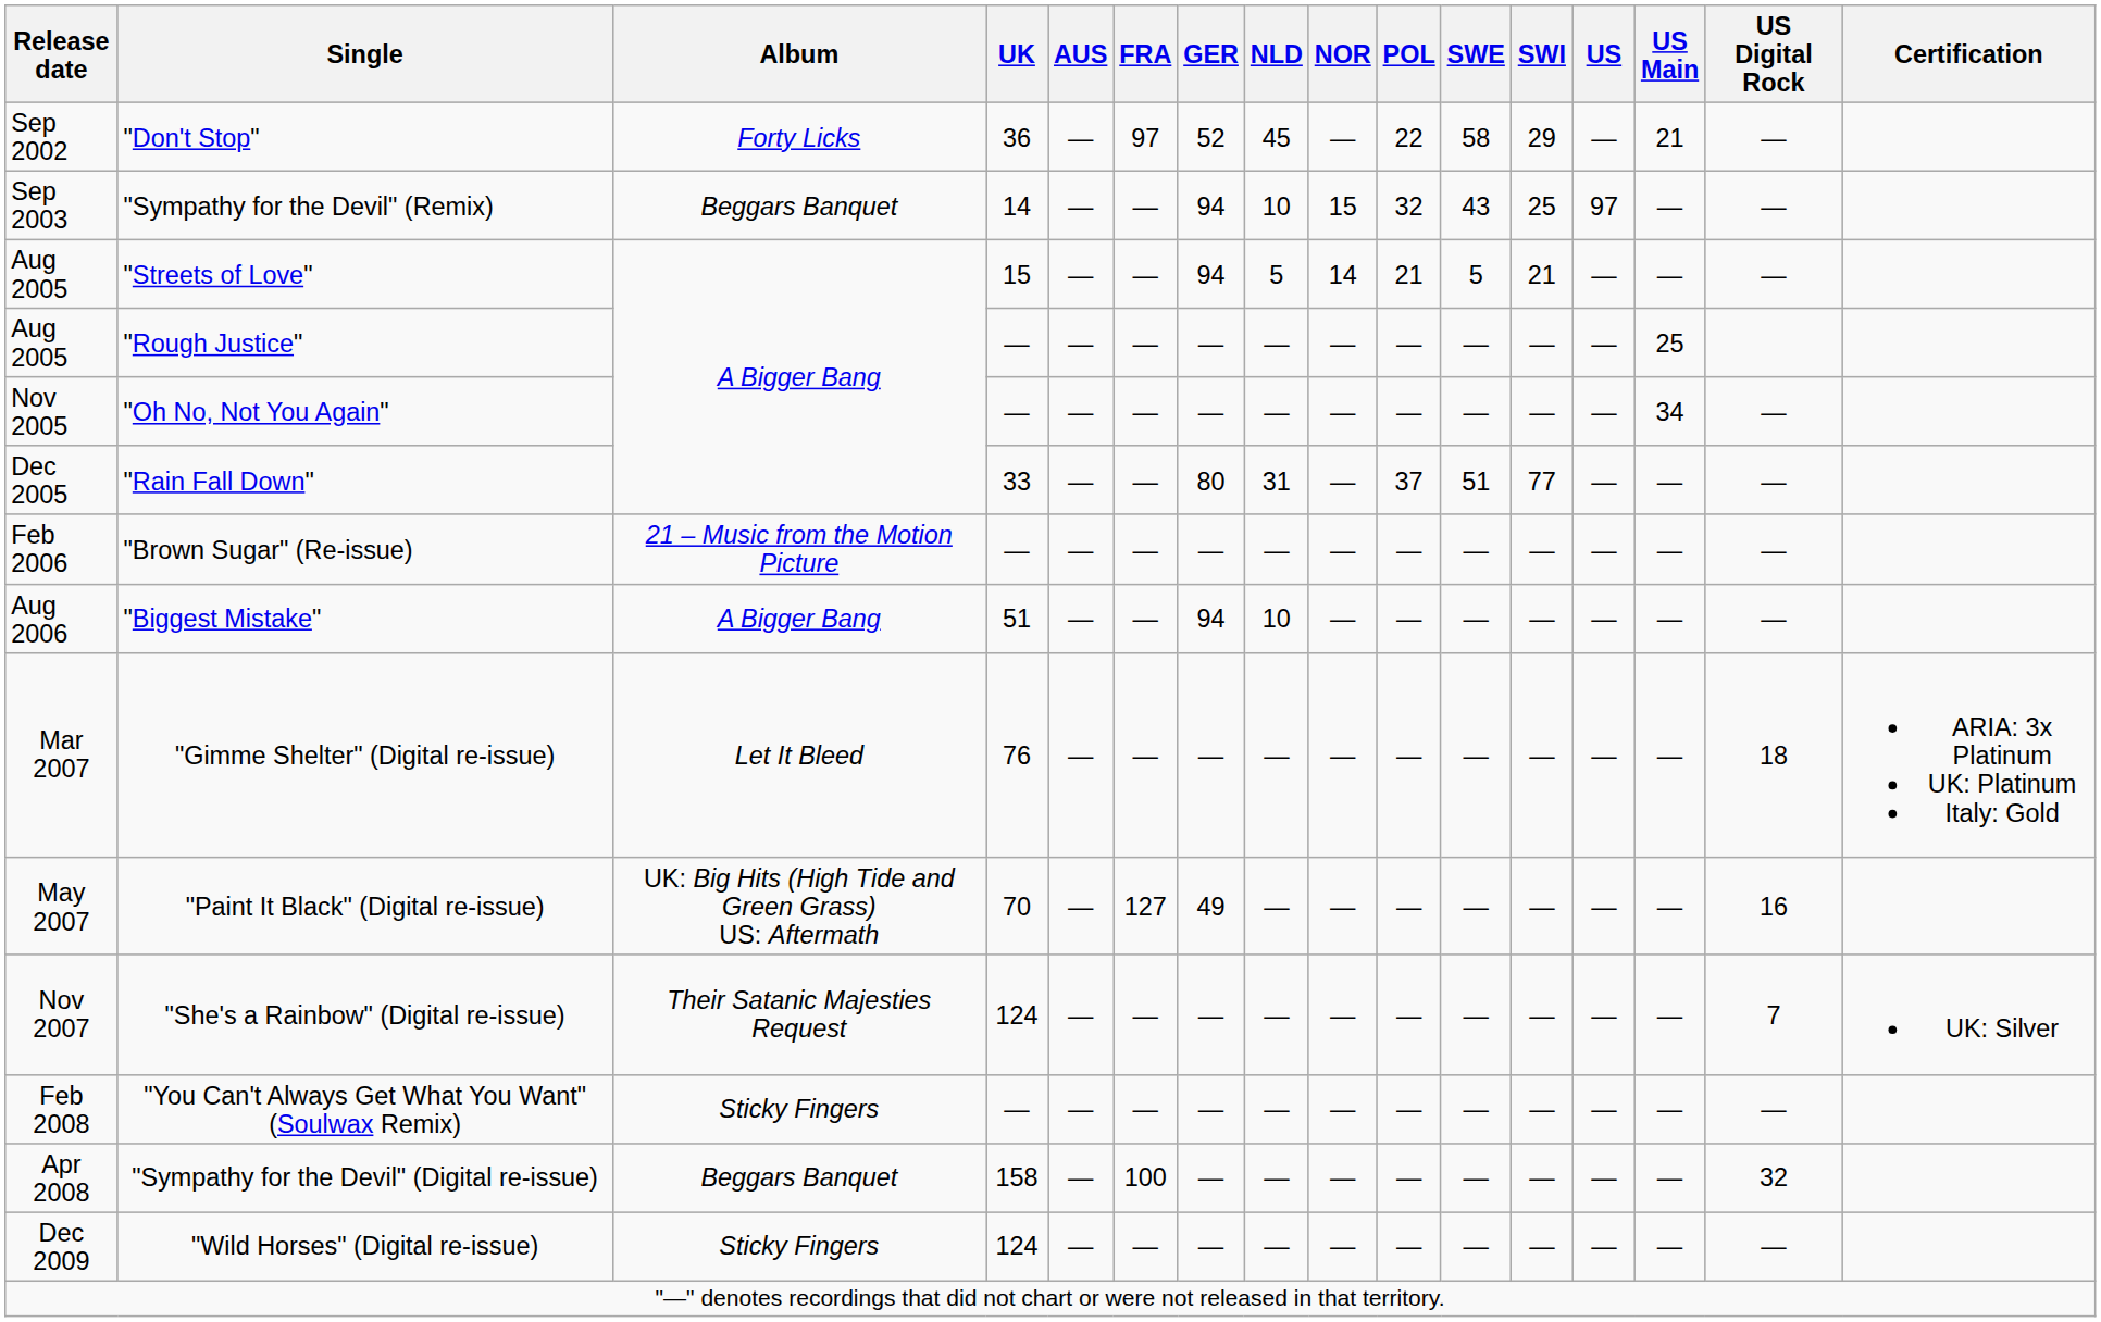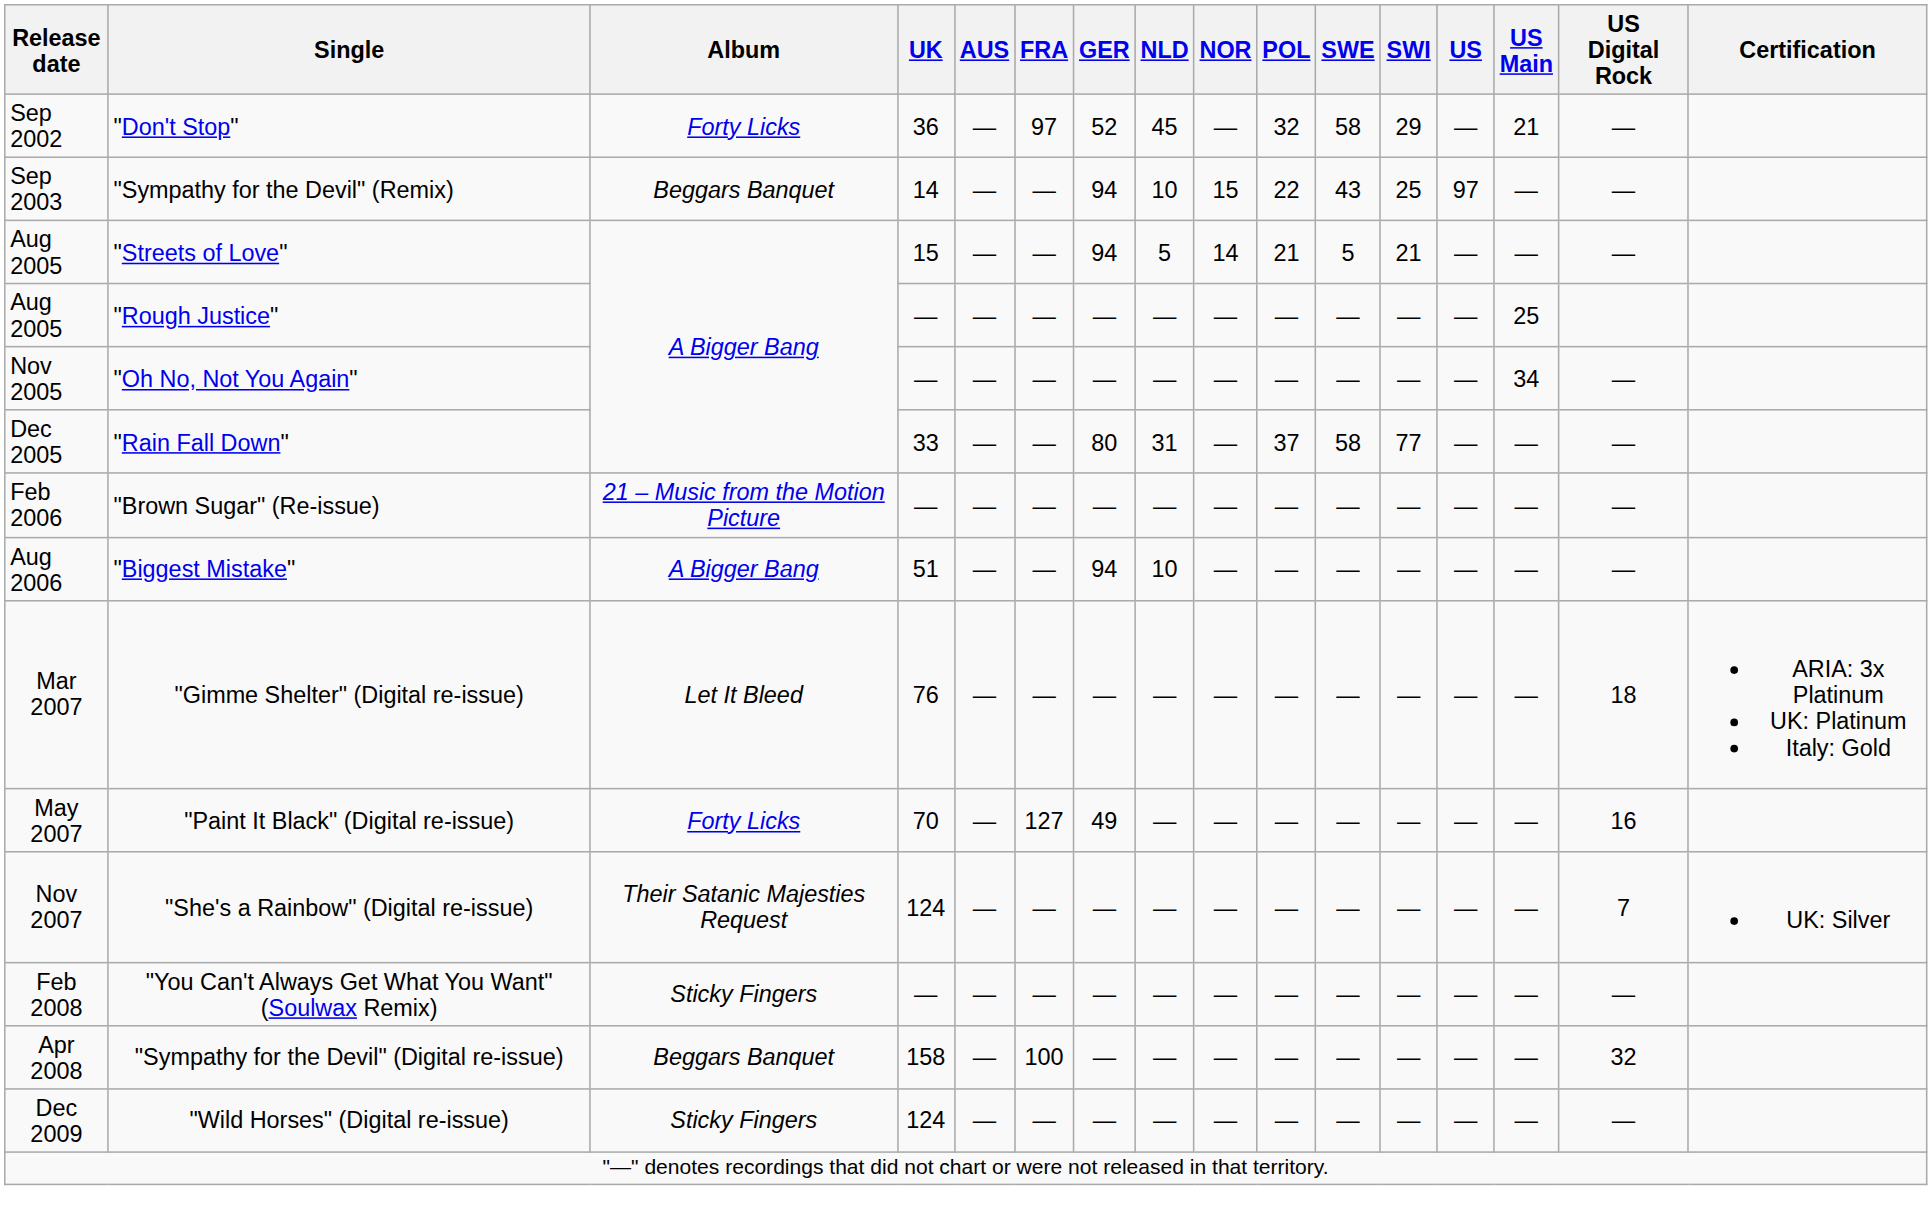 <table class="wikitable plainrowheaders" style="text-align:center; font-size:95%" border="1">
 <tr>
 <th width="60">Release date</th>
 <th>Single</th>
 <th>Album</th>
 <th width="30"><a href='#'>UK</a><br></th>
 <th width="30"><a href='#'>AUS</a><br></th>
 <th width="30"><a href='#'>FRA</a></th>
 <th width="30"><a href='#'>GER</a><br></th>
 <th width="30"><a href='#'>NLD</a><br></th>
 <th><a href='#'>NOR</a><br></th>
 <th width="30"><a href='#'>POL</a><br></th>
 <th><a href='#'>SWE</a><br></th>
 <th width="30"><a href='#'>SWI</a><br></th>
 <th width="30"><a href='#'>US</a><br></th>
 <th width="30"><a href='#'>US<br>Main</a></th>
 <th>US<br>Digital Rock</th>
 <th>Certification</th>
 </tr>
 <tr>
 <td align="left">Sep 2002</td>
 <td align="left">"<a href='#'>Don't Stop</a>"</td>
 <td><em><a href='#'>Forty Licks</a></em></td>
 <td>36</td>
 <td>—</td>
 <td>97</td>
 <td>52</td>
 <td>45</td>
 <td>—</td>
-<td>22</td>
+<td>32</td>
 <td>58</td>
 <td>29</td>
 <td>—</td>
 <td>21</td>
 <td>—</td>
 <td></td>
 </tr>
 <tr>
 <td align="left">Sep 2003</td>
 <td align="left">"Sympathy for the Devil" (Remix)</td>
 <td><em>Beggars Banquet</em></td>
 <td>14</td>
 <td>—</td>
 <td>—</td>
 <td>94</td>
 <td>10</td>
 <td>15</td>
-<td>32</td>
+<td>22</td>
 <td>43</td>
 <td>25</td>
 <td>97</td>
 <td>—</td>
 <td>—</td>
 <td></td>
 </tr>
 <tr>
 <td align="left">Aug 2005</td>
 <td align="left">"<a href='#'>Streets of Love</a>"</td>
 <td rowspan="4"><em><a href='#'>A Bigger Bang</a></em></td>
 <td>15</td>
 <td>—</td>
 <td>—</td>
 <td>94</td>
 <td>5</td>
 <td>14</td>
 <td>21</td>
 <td>5</td>
 <td>21</td>
 <td>—</td>
 <td>—</td>
 <td>—</td>
 <td></td>
 </tr>
 <tr>
 <td align="left">Aug 2005</td>
 <td align="left">"<a href='#'>Rough Justice</a>"</td>
 <td>—</td>
 <td>—</td>
 <td>—</td>
 <td>—</td>
 <td>—</td>
 <td>—</td>
 <td>—</td>
 <td>—</td>
 <td>—</td>
 <td>—</td>
 <td>25</td>
 <td></td>
 <td></td>
 </tr>
 <tr>
 <td align="left">Nov 2005</td>
 <td align="left">"<a href='#'>Oh No, Not You Again</a>"</td>
 <td>—</td>
 <td>—</td>
 <td>—</td>
 <td>—</td>
 <td>—</td>
 <td>—</td>
 <td>—</td>
 <td>—</td>
 <td>—</td>
 <td>—</td>
 <td>34</td>
 <td>—</td>
 <td></td>
 </tr>
 <tr>
 <td align="left">Dec 2005</td>
 <td align="left">"<a href='#'>Rain Fall Down</a>"</td>
 <td>33</td>
 <td>—</td>
 <td>—</td>
 <td>80</td>
 <td>31</td>
 <td>—</td>
 <td>37</td>
-<td>51</td>
+<td>58</td>
 <td>77</td>
 <td>—</td>
 <td>—</td>
 <td>—</td>
 <td></td>
 </tr>
 <tr>
 <td align="left">Feb 2006</td>
 <td align="left">"Brown Sugar" (Re-issue)</td>
 <td><em><a href='#'>21 – Music from the Motion Picture</a></em></td>
 <td>—</td>
 <td>—</td>
 <td>—</td>
 <td>—</td>
 <td>—</td>
 <td>—</td>
 <td>—</td>
 <td>—</td>
 <td>—</td>
 <td>—</td>
 <td>—</td>
 <td>—</td>
 <td></td>
 </tr>
 <tr>
 <td align="left">Aug 2006</td>
 <td align="left">"<a href='#'>Biggest Mistake</a>"</td>
 <td><em><a href='#'>A Bigger Bang</a></em></td>
 <td>51</td>
 <td>—</td>
 <td>—</td>
 <td>94</td>
 <td>10</td>
 <td>—</td>
 <td>—</td>
 <td>—</td>
 <td>—</td>
 <td>—</td>
 <td>—</td>
 <td>—</td>
 <td></td>
 </tr>
 <tr>
 <td>Mar 2007</td>
 <td>"Gimme Shelter" (Digital re-issue)</td>
 <td><em>Let It Bleed</em></td>
 <td>76</td>
 <td>—</td>
 <td>—</td>
 <td>—</td>
 <td>—</td>
 <td>—</td>
 <td>—</td>
 <td>—</td>
 <td>—</td>
 <td>—</td>
 <td>—</td>
 <td>18</td>
 <td><br><ul><li>ARIA: 3x Platinum</li><li>UK: Platinum</li><li>Italy: Gold</li></ul></td>
 </tr>
 <tr>
 <td>May 2007</td>
 <td>"Paint It Black" (Digital re-issue)</td>
-<td>UK: <em>Big Hits (High Tide and Green Grass)</em><br>US: <em>Aftermath</em></td>
+<td><em><a href='#'>Forty Licks</a></em></td>
 <td>70</td>
 <td>—</td>
 <td>127</td>
 <td>49</td>
 <td>—</td>
 <td>—</td>
 <td>—</td>
 <td>—</td>
 <td>—</td>
 <td>—</td>
 <td>—</td>
 <td>16</td>
 <td></td>
 </tr>
 <tr>
 <td>Nov 2007</td>
 <td>"She's a Rainbow" (Digital re-issue)</td>
 <td><em>Their Satanic Majesties Request</em></td>
 <td>124</td>
 <td>—</td>
 <td>—</td>
 <td>—</td>
 <td>—</td>
 <td>—</td>
 <td>—</td>
 <td>—</td>
 <td>—</td>
 <td>—</td>
 <td>—</td>
 <td>7</td>
 <td><br><ul><li>UK: Silver</li></ul></td>
 </tr>
 <tr>
 <td>Feb 2008</td>
 <td>"You Can't Always Get What You Want" (<a href='#'>Soulwax</a> Remix)</td>
 <td><em>Sticky Fingers</em></td>
 <td>—</td>
 <td>—</td>
 <td>—</td>
 <td>—</td>
 <td>—</td>
 <td>—</td>
 <td>—</td>
 <td>—</td>
 <td>—</td>
 <td>—</td>
 <td>—</td>
 <td>—</td>
 <td></td>
 </tr>
 <tr>
 <td>Apr 2008</td>
 <td>"Sympathy for the Devil" (Digital re-issue)</td>
 <td><em>Beggars Banquet</em></td>
 <td>158</td>
 <td>—</td>
 <td>100</td>
 <td>—</td>
 <td>—</td>
 <td>—</td>
 <td>—</td>
 <td>—</td>
 <td>—</td>
 <td>—</td>
 <td>—</td>
 <td>32</td>
 <td></td>
 </tr>
 <tr>
 <td>Dec 2009</td>
 <td>"Wild Horses" (Digital re-issue)</td>
 <td><em>Sticky Fingers</em></td>
 <td>124</td>
 <td>—</td>
 <td>—</td>
 <td>—</td>
 <td>—</td>
 <td>—</td>
 <td>—</td>
 <td>—</td>
 <td>—</td>
 <td>—</td>
 <td>—</td>
 <td>—</td>
 <td></td>
 </tr>
 <tr>
 <td colspan="20" style="text-align:center; font-size:90%;">"—" denotes recordings that did not chart or were not released in that territory.</td>
 </tr>
 </table>
